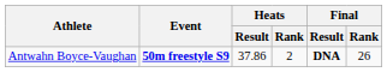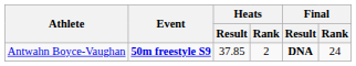 <table class=wikitable style="font-size:90%">
 <tr>
 <th rowspan="2">Athlete</th>
 <th rowspan="2">Event</th>
 <th colspan="2">Heats</th>
 <th colspan="2">Final</th>
 </tr>
 <tr>
 <th>Result</th>
 <th>Rank</th>
 <th>Result</th>
 <th>Rank</th>
 </tr>
 <tr align=center>
 <td align=left><a href='#'>Antwahn Boyce-Vaughan</a></td>
 <td align=left><strong><a href='#'>50m freestyle S9</a></strong></td>
-<td>37.86</td>
+<td>37.85</td>
 <td>2</td>
 <td><strong>DNA</strong></td>
-<td>26</td>
+<td>24</td>
 </tr>
 </table>
